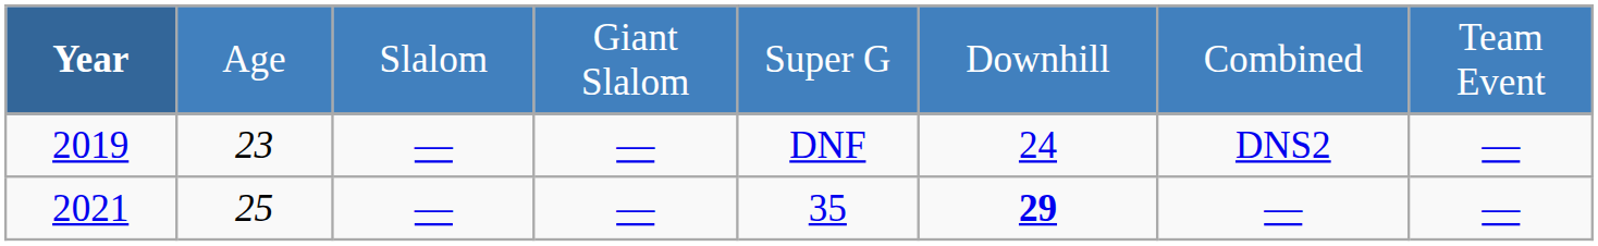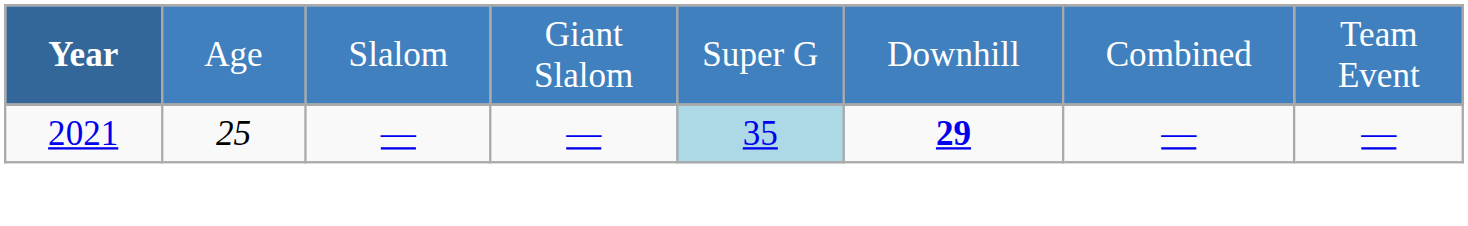 <table class="wikitable" style="font-size:95%; text-align:center; border:grey solid 1px; border-collapse:collapse;" width="50%">
 <tr style="background-color:#369; color:white;">
 <td rowspan="2" colspan="1" width="5%"><strong>Year</strong></td>
 </tr>
 <tr style="background-color:#4180be; color:white;">
 <td width="5%">Age</td>
 <td width="5%">Slalom</td>
 <td width="5%">Giant<br>Slalom</td>
 <td width="5%">Super G</td>
 <td width="5%">Downhill</td>
 <td width="5%">Combined</td>
 <td width="5%">Team Event</td>
 </tr>
 <tr style="background-color:#8CB2D8; color:white;">
 </tr>
 <tr>
-<td><a href='#'>2019</a></td>
-<td><em>23</em></td>
-<td><a href='#'>—</a></td>
-<td><a href='#'>—</a></td>
-<td><a href='#'>DNF</a></td>
-<td><a href='#'>24</a></td>
-<td><a href='#'>DNS2</a></td>
-<td><a href='#'>—</a></td>
-</tr>
-<tr>
 <td><a href='#'>2021</a></td>
 <td><em>25</em></td>
 <td><a href='#'>—</a></td>
 <td><a href='#'>—</a></td>
-<td><a href='#'>35</a></td>
+<td style="background: lightblue;"><a href='#'>35</a></td>
 <td><strong><a href='#'>29</a></strong></td>
 <td><a href='#'>—</a></td>
 <td><a href='#'>—</a></td>
 </tr>
 </table>
